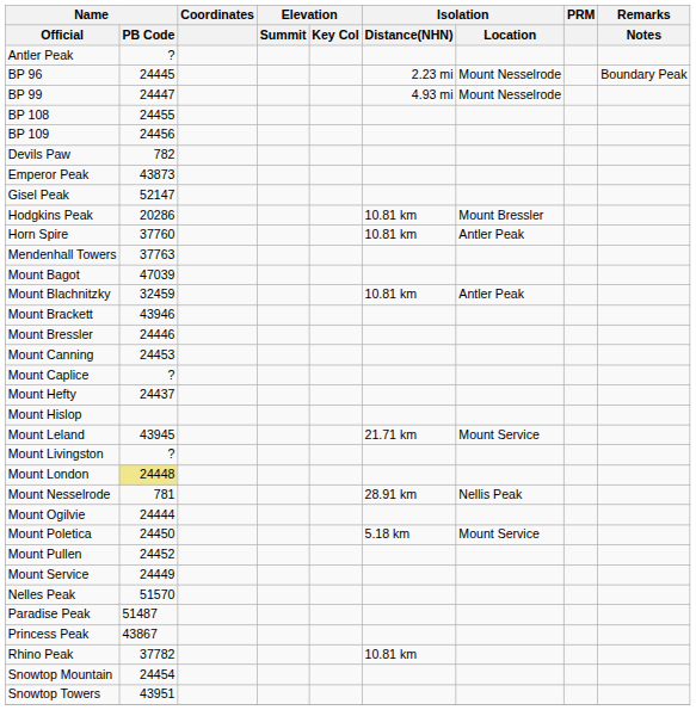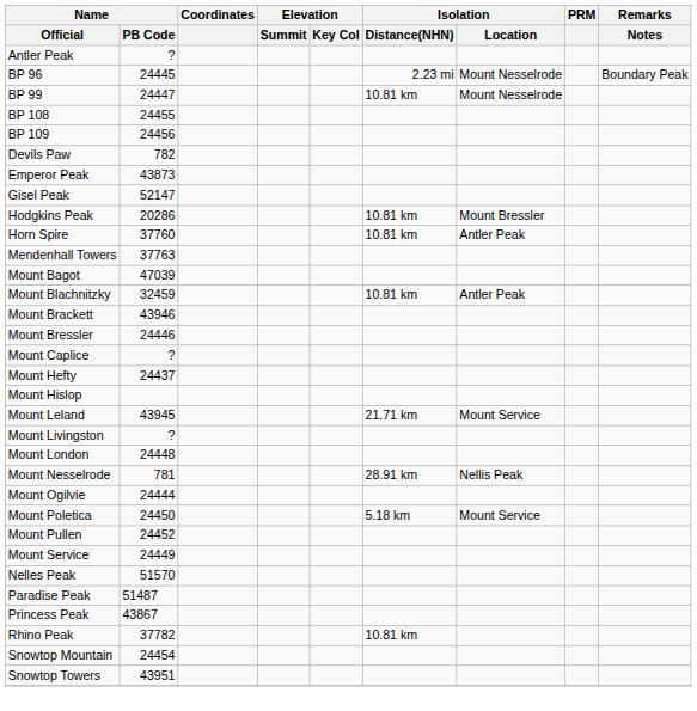 <table class="wikitable">
 <tr>
 <th colspan="2">Name</th>
 <th>Coordinates</th>
 <th colspan="2">Elevation</th>
 <th colspan="2">Isolation</th>
 <th>PRM</th>
 <th>Remarks</th>
 </tr>
 <tr>
 <th>Official</th>
 <th>PB Code</th>
 <th></th>
 <th>Summit</th>
 <th>Key Col</th>
 <th>Distance(NHN)</th>
 <th>Location</th>
 <th></th>
 <th>Notes</th>
 </tr>
 <tr>
 <td>Antler Peak</td>
 <td style="text-align:right;">?</td>
 <td><small></small></td>
 <td style="text-align:right;"></td>
 <td style="text-align:right;"></td>
 <td></td>
 <td></td>
 <td style="text-align:right;"></td>
 <td></td>
 </tr>
 <tr>
 <td>BP 96</td>
 <td style="text-align:right;">24445</td>
 <td></td>
 <td style="text-align:right;"></td>
 <td></td>
 <td style="text-align:right;">2.23 mi</td>
 <td>Mount Nesselrode</td>
 <td></td>
 <td>Boundary Peak</td>
 </tr>
 <tr>
 <td>BP 99</td>
 <td style="text-align:right;">24447</td>
 <td></td>
 <td style="text-align:right;"></td>
 <td></td>
-<td style="text-align:right;">4.93 mi</td>
+<td>10.81 km</td>
 <td>Mount Nesselrode</td>
 <td></td>
 <td></td>
 </tr>
 <tr>
 <td>BP 108</td>
 <td style="text-align:right;">24455</td>
 <td></td>
 <td style="text-align:right;"></td>
 <td></td>
 <td></td>
 <td></td>
 <td></td>
 <td></td>
 </tr>
 <tr>
 <td>BP 109</td>
 <td style="text-align:right;">24456</td>
 <td></td>
 <td style="text-align:right;"></td>
 <td></td>
 <td></td>
 <td></td>
 <td></td>
 <td></td>
 </tr>
 <tr>
 <td>Devils Paw</td>
 <td style="text-align:right;">782</td>
 <td><small></small></td>
 <td style="text-align:right;"></td>
 <td></td>
 <td></td>
 <td></td>
 <td></td>
 <td style="text-align:right;"></td>
 </tr>
 <tr>
 <td>Emperor Peak</td>
 <td style="text-align:right;">43873</td>
 <td></td>
 <td style="text-align:right;"></td>
 <td></td>
 <td></td>
 <td></td>
 <td></td>
 <td></td>
 </tr>
 <tr>
 <td>Gisel Peak</td>
 <td style="text-align:right;">52147</td>
 <td></td>
 <td></td>
 <td></td>
 <td></td>
 <td></td>
 <td></td>
 <td></td>
 </tr>
 <tr>
 <td>Hodgkins Peak</td>
 <td style="text-align:right;">20286</td>
 <td></td>
 <td style="text-align:right;"></td>
 <td></td>
 <td>10.81 km</td>
 <td>Mount Bressler</td>
 <td></td>
 <td></td>
 </tr>
 <tr>
 <td>Horn Spire</td>
 <td style="text-align:right;">37760</td>
 <td></td>
 <td style="text-align:right;"></td>
 <td></td>
 <td>10.81 km</td>
 <td>Antler Peak</td>
 <td></td>
 <td></td>
 </tr>
 <tr>
 <td>Mendenhall Towers</td>
 <td style="text-align:right;">37763</td>
 <td></td>
 <td style="text-align:right;"></td>
 <td></td>
 <td></td>
 <td></td>
 <td></td>
 <td></td>
 </tr>
 <tr>
 <td>Mount Bagot</td>
 <td style="text-align:right;">47039</td>
 <td></td>
 <td style="text-align:right;"></td>
 <td></td>
 <td></td>
 <td></td>
 <td></td>
 <td></td>
 </tr>
 <tr>
 <td>Mount Blachnitzky</td>
 <td style="text-align:right;">32459</td>
 <td></td>
 <td style="text-align:right;"></td>
 <td></td>
 <td>10.81 km</td>
 <td>Antler Peak</td>
 <td></td>
 <td></td>
 </tr>
 <tr>
 <td>Mount Brackett</td>
 <td style="text-align:right;">43946</td>
 <td></td>
 <td style="text-align:right;"></td>
 <td></td>
 <td></td>
 <td></td>
 <td></td>
 <td></td>
 </tr>
 <tr>
 <td>Mount Bressler</td>
 <td style="text-align:right;">24446</td>
 <td></td>
 <td style="text-align:right;"></td>
 <td></td>
 <td></td>
 <td></td>
 <td></td>
 <td></td>
 </tr>
 <tr>
-<td>Mount Canning</td>
-<td style="text-align:right;">24453</td>
-<td></td>
-<td style="text-align:right;"></td>
-<td></td>
-<td></td>
-<td></td>
-<td></td>
-<td></td>
-</tr>
-<tr>
 <td>Mount Caplice</td>
 <td style="text-align:right;">?</td>
 <td></td>
 <td></td>
 <td></td>
 <td></td>
 <td></td>
 <td></td>
 <td></td>
 </tr>
 <tr>
 <td>Mount Hefty</td>
 <td style="text-align:right;">24437</td>
 <td></td>
 <td style="text-align:right;"></td>
 <td></td>
 <td></td>
 <td></td>
 <td></td>
 <td></td>
 </tr>
 <tr>
 <td>Mount Hislop</td>
 <td style="text-align:right;"></td>
 <td></td>
 <td style="text-align:right;"></td>
 <td></td>
 <td></td>
 <td></td>
 <td></td>
 <td></td>
 </tr>
 <tr>
 <td>Mount Leland</td>
 <td style="text-align:right;">43945</td>
 <td></td>
 <td style="text-align:right;"></td>
 <td style="text-align:right;"></td>
 <td>21.71 km</td>
 <td>Mount Service</td>
 <td style="text-align:right;"></td>
 <td></td>
 </tr>
 <tr>
 <td>Mount Livingston</td>
 <td style="text-align:right;">?</td>
 <td></td>
 <td style="text-align:right;"></td>
 <td style="text-align:right;"></td>
 <td></td>
 <td></td>
 <td style="text-align:right;"></td>
 <td></td>
 </tr>
 <tr>
 <td>Mount London</td>
-<td style="background: khaki; text-align:right;">24448</td>
+<td style="text-align:right;">24448</td>
 <td></td>
 <td style="text-align:right;"></td>
 <td style="text-align:right;"></td>
 <td></td>
 <td></td>
 <td style="text-align:right;"></td>
 <td></td>
 </tr>
 <tr>
 <td>Mount Nesselrode</td>
 <td style="text-align:right;">781</td>
 <td><small></small></td>
 <td style="text-align:right;"></td>
 <td style="text-align:right;"></td>
 <td>28.91 km</td>
 <td>Nellis Peak</td>
 <td style="text-align:right;"></td>
 <td></td>
 </tr>
 <tr>
 <td>Mount Ogilvie</td>
 <td style="text-align:right;">24444</td>
 <td></td>
 <td style="text-align:right;"></td>
 <td style="text-align:right;"></td>
 <td></td>
 <td></td>
 <td style="text-align:right;"></td>
 <td></td>
 </tr>
 <tr>
 <td>Mount Poletica</td>
 <td style="text-align:right;">24450</td>
 <td></td>
 <td style="text-align:right;"></td>
 <td style="text-align:right;"></td>
 <td>5.18 km</td>
 <td>Mount Service</td>
 <td style="text-align:right;"></td>
 <td></td>
 </tr>
 <tr>
 <td>Mount Pullen</td>
 <td style="text-align:right;">24452</td>
 <td></td>
 <td style="text-align:right;"></td>
 <td style="text-align:right;"></td>
 <td></td>
 <td></td>
 <td style="text-align:right;"></td>
 <td></td>
 </tr>
 <tr>
 <td>Mount Service</td>
 <td style="text-align:right;">24449</td>
 <td></td>
 <td style="text-align:right;"></td>
 <td style="text-align:right;"></td>
 <td></td>
 <td></td>
 <td style="text-align:right;"></td>
 <td></td>
 </tr>
 <tr>
 <td>Nelles Peak</td>
 <td style="text-align:right;">51570</td>
 <td></td>
 <td style="text-align:right;"></td>
 <td style="text-align:right;"></td>
 <td></td>
 <td></td>
 <td style="text-align:right;"></td>
 <td></td>
 </tr>
 <tr>
 <td>Paradise Peak</td>
 <td>51487</td>
 <td></td>
 <td style="text-align:right;"></td>
 <td style="text-align:right;"></td>
 <td></td>
 <td></td>
 <td style="text-align:right;"></td>
 <td></td>
 </tr>
 <tr>
 <td>Princess Peak</td>
 <td>43867</td>
 <td></td>
 <td style="text-align:right;"></td>
 <td style="text-align:right;"></td>
 <td></td>
 <td></td>
 <td style="text-align:right;"></td>
 <td></td>
 </tr>
 <tr>
 <td>Rhino Peak</td>
 <td style="text-align:right;">37782</td>
 <td></td>
 <td style="text-align:right;"></td>
 <td style="text-align:right;"></td>
 <td>10.81 km</td>
 <td></td>
 <td style="text-align:right;"></td>
 <td></td>
 </tr>
 <tr>
 <td>Snowtop Mountain</td>
 <td style="text-align:right;">24454</td>
 <td></td>
 <td style="text-align:right;"></td>
 <td style="text-align:right;"></td>
 <td></td>
 <td></td>
 <td style="text-align:right;"></td>
 <td></td>
 </tr>
 <tr>
 <td>Snowtop Towers</td>
 <td style="text-align:right;">43951</td>
 <td></td>
 <td></td>
 <td></td>
 <td></td>
 <td></td>
 <td></td>
 <td></td>
 </tr>
 <tr>
 </tr>
 </table>
